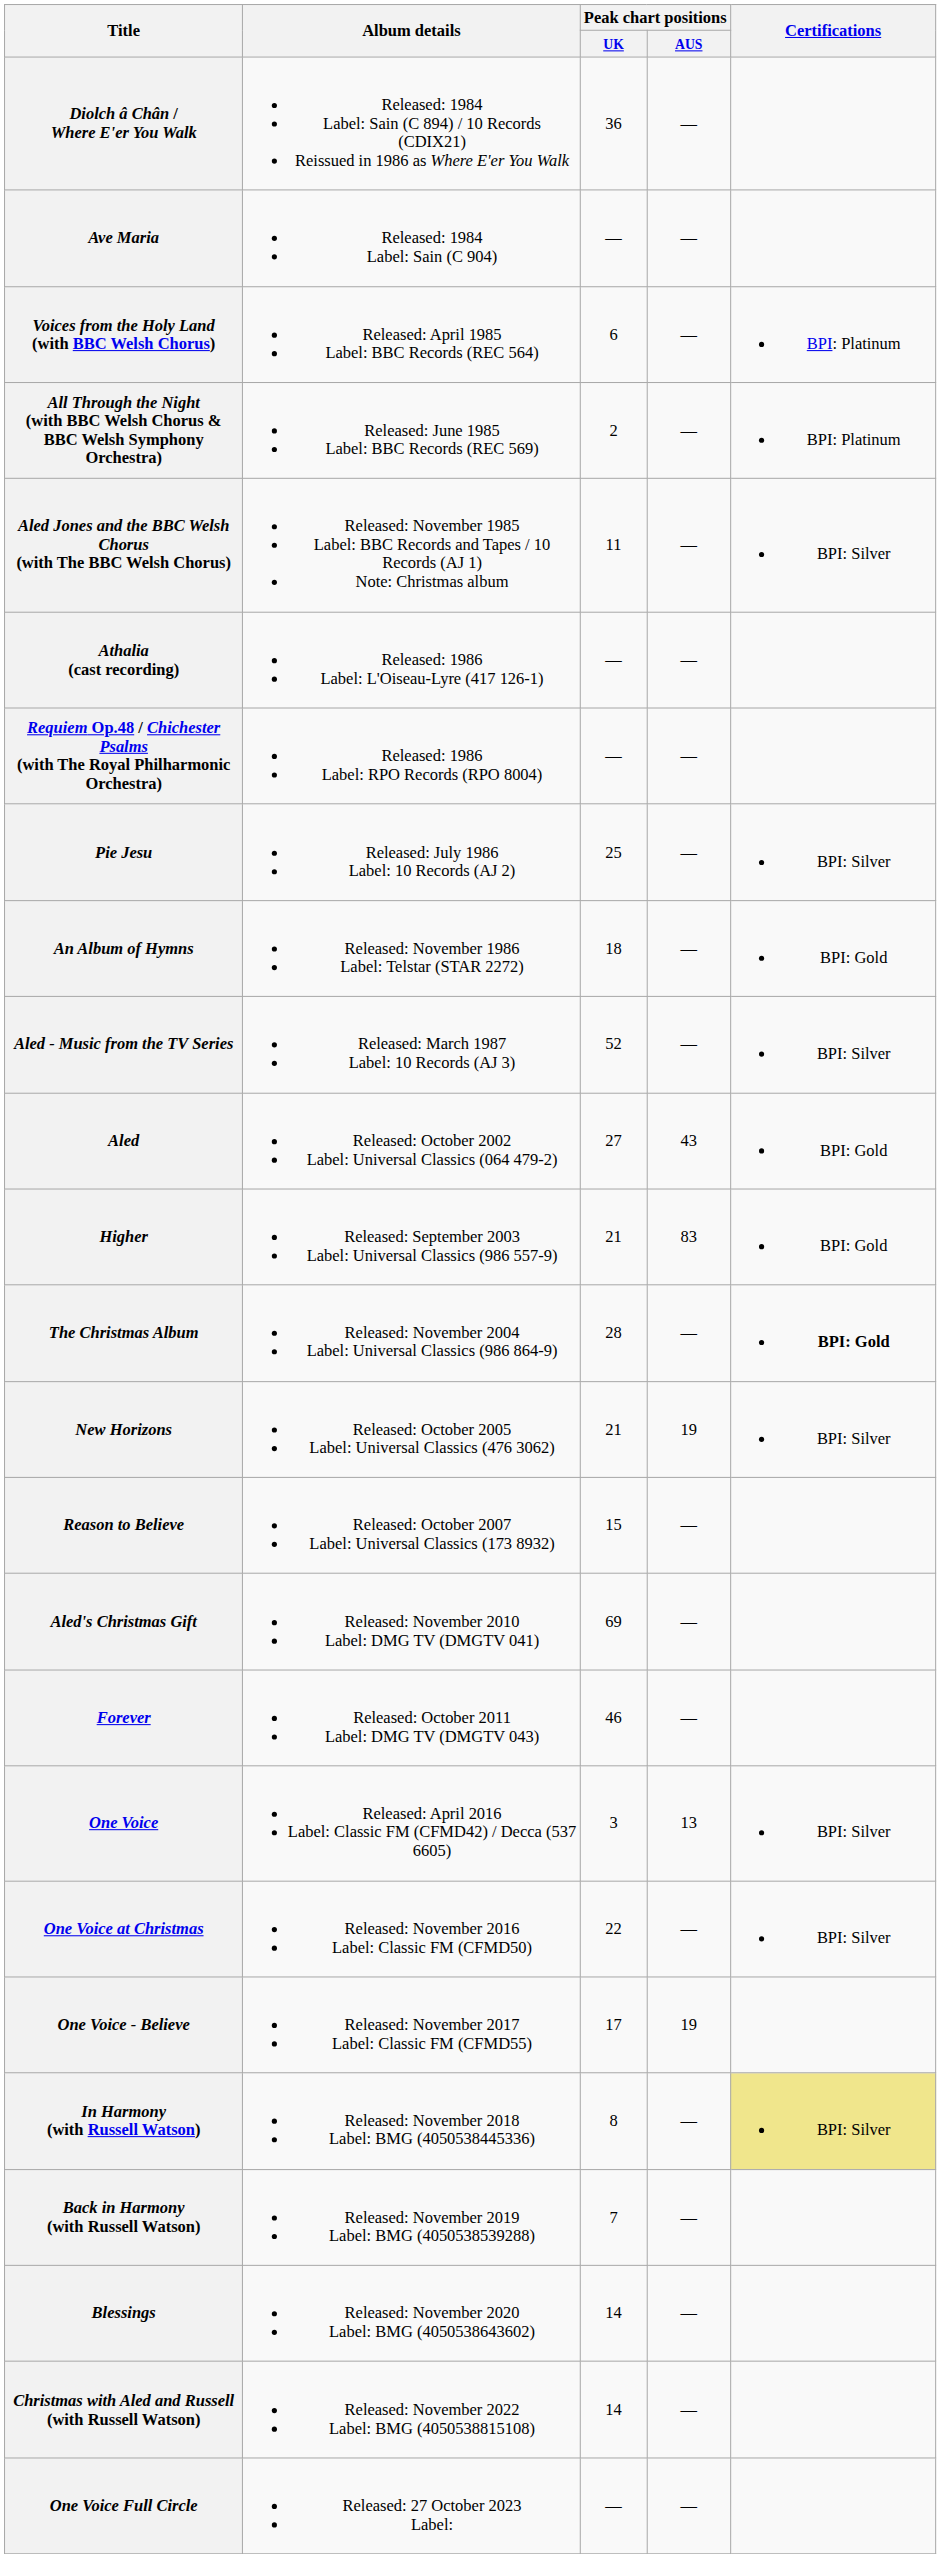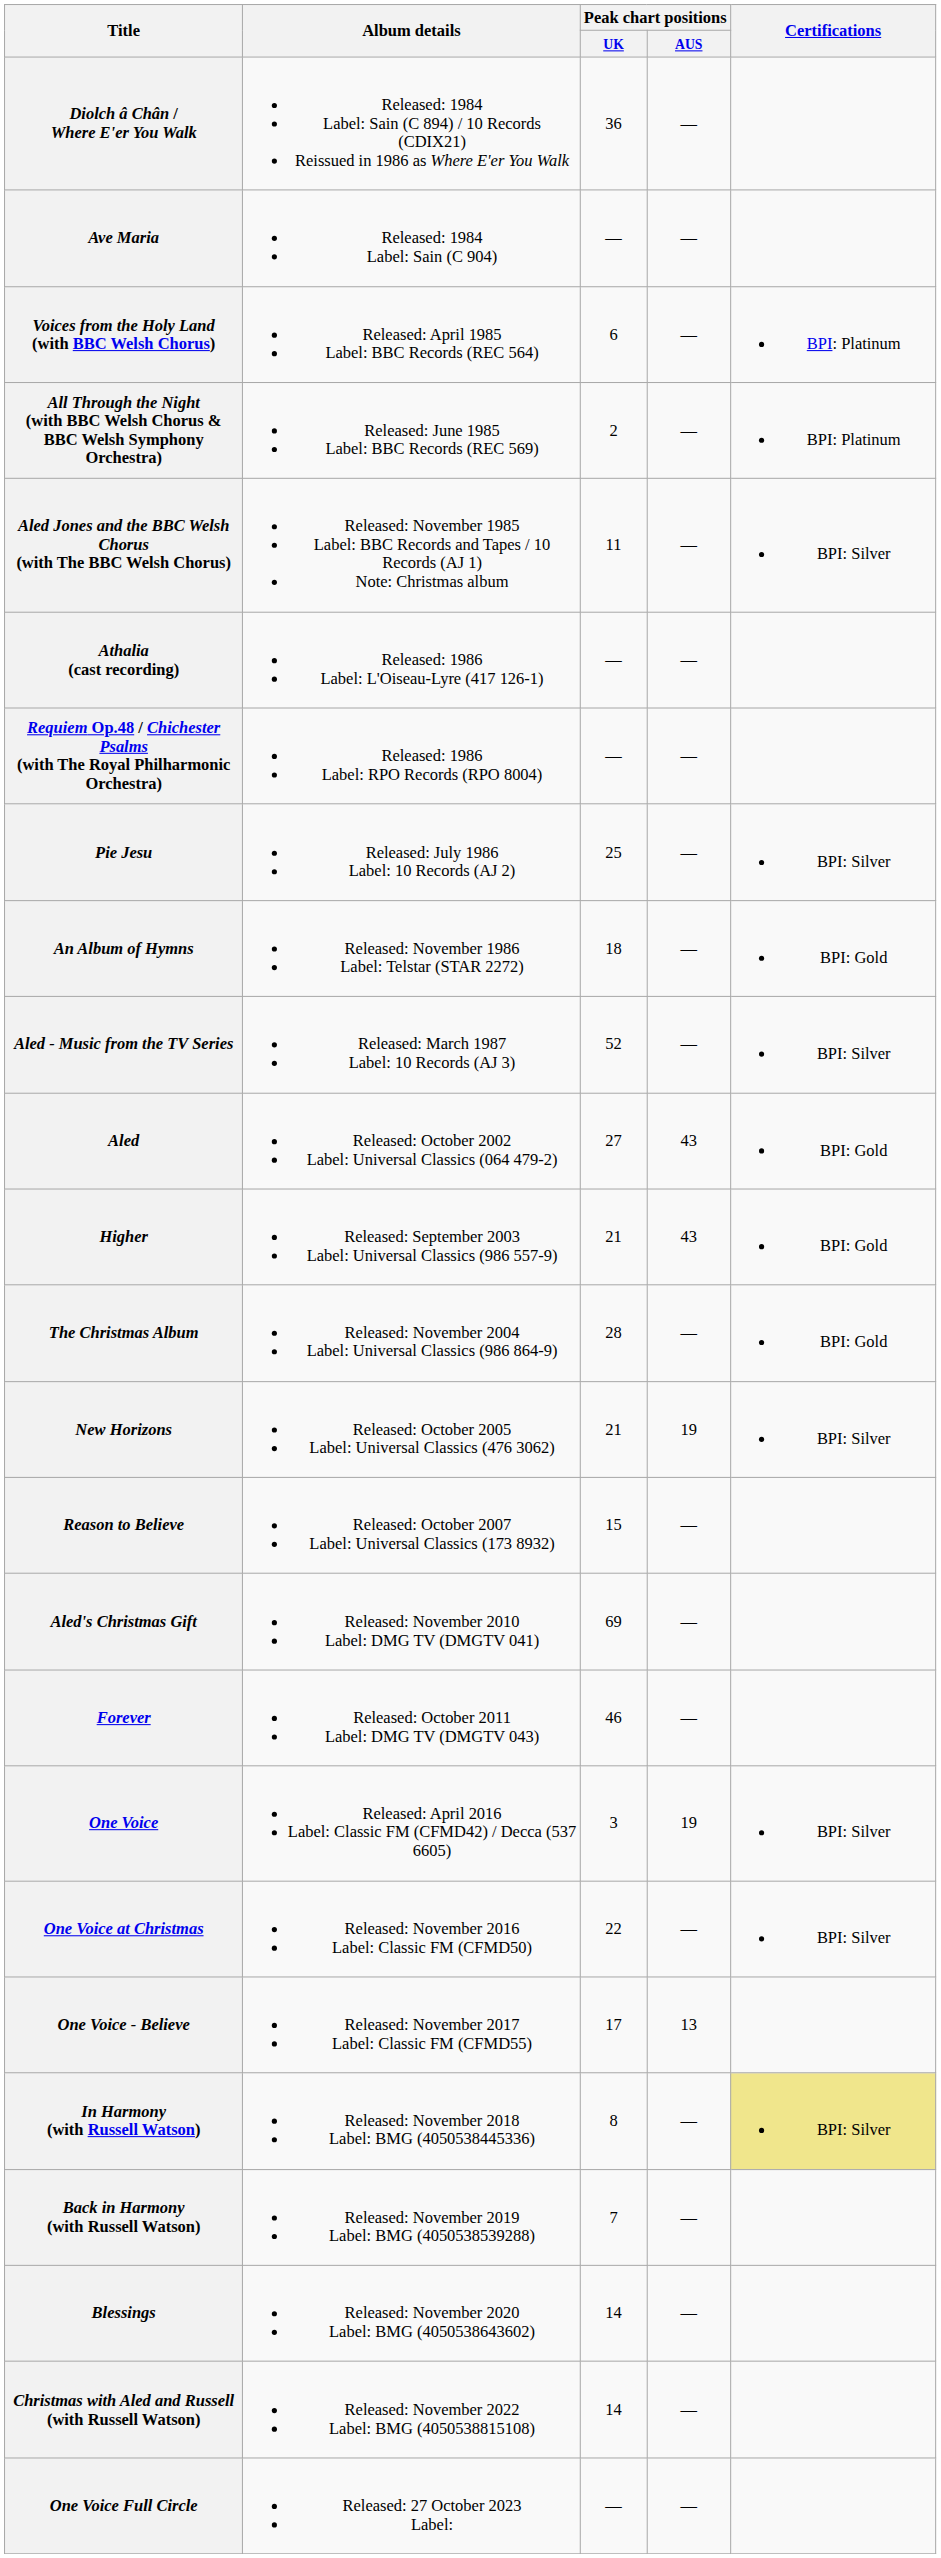 <table class="wikitable plainrowheaders" style="text-align:center;">
 <tr>
 <th scope="col" rowspan="2" style="width:14em;">Title</th>
 <th scope="col" rowspan="2" style="width:20em;">Album details</th>
 <th scope="col" colspan="2">Peak chart positions</th>
 <th scope="col" rowspan="2" style="width:12em;"><a href='#'>Certifications</a></th>
 </tr>
 <tr>
 <th><small><a href='#'>UK</a></small> <br></th>
 <th><small><a href='#'>AUS</a></small><br></th>
 </tr>
 <tr>
 <th scope="row"><em>Diolch â Chân</em> /<br> <em>Where E'er You Walk</em></th>
 <td><br><ul><li>Released: 1984</li><li>Label: Sain (C 894) / 10 Records (CDIX21)</li><li>Reissued in 1986 as <em>Where E'er You Walk</em></li></ul></td>
 <td align=center>36</td>
 <td align=center>—</td>
 <td></td>
 </tr>
 <tr>
 <th scope="row"><em>Ave Maria</em></th>
 <td><br><ul><li>Released: 1984</li><li>Label: Sain (C 904)</li></ul></td>
 <td align=center>—</td>
 <td align=center>—</td>
 <td></td>
 </tr>
 <tr>
 <th scope="row"><em>Voices from the Holy Land</em> <br> (with <a href='#'>BBC Welsh Chorus</a>)</th>
 <td><br><ul><li>Released: April 1985</li><li>Label: BBC Records (REC 564)</li></ul></td>
 <td align=center>6</td>
 <td align=center>—</td>
 <td><br><ul><li><a href='#'>BPI</a>: Platinum</li></ul></td>
 </tr>
 <tr>
 <th scope="row"><em>All Through the Night</em> <br> (with BBC Welsh Chorus & BBC Welsh Symphony Orchestra)</th>
 <td><br><ul><li>Released: June 1985</li><li>Label: BBC Records (REC 569)</li></ul></td>
 <td align=center>2</td>
 <td align=center>—</td>
 <td><br><ul><li>BPI: Platinum</li></ul></td>
 </tr>
 <tr>
 <th scope="row"><em>Aled Jones and the BBC Welsh Chorus</em> <br> (with The BBC Welsh Chorus)</th>
 <td><br><ul><li>Released: November 1985</li><li>Label: BBC Records and Tapes / 10 Records (AJ 1)</li><li>Note: Christmas album</li></ul></td>
 <td align=center>11</td>
 <td align=center>—</td>
 <td><br><ul><li>BPI: Silver</li></ul></td>
 </tr>
 <tr>
 <th scope="row"><em>Athalia</em> <br>(cast recording)</th>
 <td><br><ul><li>Released: 1986</li><li>Label: L'Oiseau-Lyre (417 126-1)</li></ul></td>
 <td align=center>—</td>
 <td align=center>—</td>
 <td></td>
 </tr>
 <tr>
 <th scope="row"><a href='#'><em>Requiem</em> Op.48</a> / <em><a href='#'>Chichester Psalms</a></em><br> (with The Royal Philharmonic Orchestra)</th>
 <td><br><ul><li>Released: 1986</li><li>Label: RPO Records (RPO 8004)</li></ul></td>
 <td align=center>—</td>
 <td align=center>—</td>
 <td></td>
 </tr>
 <tr>
 <th scope="row"><em>Pie Jesu</em></th>
 <td><br><ul><li>Released: July 1986</li><li>Label: 10 Records (AJ 2)</li></ul></td>
 <td align=center>25</td>
 <td align=center>—</td>
 <td><br><ul><li>BPI: Silver</li></ul></td>
 </tr>
 <tr>
 <th scope="row"><em>An Album of Hymns</em></th>
 <td><br><ul><li>Released: November 1986</li><li>Label: Telstar (STAR 2272)</li></ul></td>
 <td align=center>18</td>
 <td align=center>—</td>
 <td><br><ul><li>BPI: Gold</li></ul></td>
 </tr>
 <tr>
 <th scope="row"><em>Aled - Music from the TV Series</em></th>
 <td><br><ul><li>Released: March 1987</li><li>Label: 10 Records (AJ 3)</li></ul></td>
 <td align=center>52</td>
 <td align=center>—</td>
 <td><br><ul><li>BPI: Silver</li></ul></td>
 </tr>
 <tr>
 <th scope="row"><em>Aled</em></th>
 <td><br><ul><li>Released: October 2002</li><li>Label: Universal Classics (064 479-2)</li></ul></td>
 <td align=center>27</td>
 <td align=center>43</td>
 <td><br><ul><li>BPI: Gold</li></ul></td>
 </tr>
 <tr>
 <th scope="row"><em>Higher</em></th>
 <td><br><ul><li>Released: September 2003</li><li>Label: Universal Classics (986 557-9)</li></ul></td>
 <td align=center>21</td>
-<td align=center>83</td>
+<td align=center>43</td>
 <td><br><ul><li>BPI: Gold</li></ul></td>
 </tr>
 <tr>
 <th scope="row"><em>The Christmas Album</em></th>
 <td><br><ul><li>Released: November 2004</li><li>Label: Universal Classics (986 864-9)</li></ul></td>
 <td align=center>28</td>
 <td align=center>—</td>
-<td><strong><br><ul><li>BPI: Gold</li></ul></strong></td>
+<td><br><ul><li>BPI: Gold</li></ul></td>
 </tr>
 <tr>
 <th scope="row"><em>New Horizons</em></th>
 <td><br><ul><li>Released: October 2005</li><li>Label: Universal Classics (476 3062)</li></ul></td>
 <td align=center>21</td>
 <td align=center>19</td>
 <td><br><ul><li>BPI: Silver</li></ul></td>
 </tr>
 <tr>
 <th scope="row"><em>Reason to Believe</em></th>
 <td><br><ul><li>Released: October 2007</li><li>Label: Universal Classics (173 8932)</li></ul></td>
 <td align=center>15</td>
 <td align=center>—</td>
 <td></td>
 </tr>
 <tr>
 <th scope="row"><em>Aled's Christmas Gift</em></th>
 <td><br><ul><li>Released: November 2010</li><li>Label: DMG TV (DMGTV 041)</li></ul></td>
 <td align=center>69</td>
 <td align=center>—</td>
 <td></td>
 </tr>
 <tr>
 <th scope="row"><em><a href='#'>Forever</a></em></th>
 <td><br><ul><li>Released: October 2011</li><li>Label: DMG TV (DMGTV 043)</li></ul></td>
 <td align=center>46</td>
 <td align=center>—</td>
 <td></td>
 </tr>
 <tr>
 <th scope="row"><em><a href='#'>One Voice</a></em></th>
 <td><br><ul><li>Released: April 2016</li><li>Label: Classic FM (CFMD42) / Decca (537 6605)</li></ul></td>
 <td align=center>3</td>
-<td align=center>13</td>
+<td align=center>19</td>
 <td><br><ul><li>BPI: Silver</li></ul></td>
 </tr>
 <tr>
 <th scope="row"><em><a href='#'>One Voice at Christmas</a></em></th>
 <td><br><ul><li>Released: November 2016</li><li>Label: Classic FM (CFMD50)</li></ul></td>
 <td align=center>22</td>
 <td align=center>—</td>
 <td><br><ul><li>BPI: Silver</li></ul></td>
 </tr>
 <tr>
 <th scope="row"><em>One Voice - Believe</em></th>
 <td><br><ul><li>Released: November 2017</li><li>Label: Classic FM (CFMD55)</li></ul></td>
 <td align=center>17</td>
-<td align=center>19</td>
+<td align=center>13</td>
 <td></td>
 </tr>
 <tr>
 <th scope="row"><em>In Harmony</em> <br> (with <a href='#'>Russell Watson</a>)</th>
 <td><br><ul><li>Released: November 2018</li><li>Label: BMG (4050538445336)</li></ul></td>
 <td align=center>8</td>
 <td align=center>—</td>
 <td style="background: khaki;"><br><ul><li>BPI: Silver</li></ul></td>
 </tr>
 <tr>
 <th scope="row"><em>Back in Harmony</em> <br> (with Russell Watson)</th>
 <td><br><ul><li>Released: November 2019</li><li>Label: BMG (4050538539288)</li></ul></td>
 <td align=center>7</td>
 <td align=center>—</td>
 <td></td>
 </tr>
 <tr>
 <th scope="row"><em>Blessings</em></th>
 <td><br><ul><li>Released: November 2020</li><li>Label: BMG (4050538643602)</li></ul></td>
 <td align=center>14</td>
 <td align=center>—</td>
 <td></td>
 </tr>
 <tr>
 <th scope="row"><em>Christmas with Aled and Russell</em> <br> (with Russell Watson)</th>
 <td><br><ul><li>Released: November 2022</li><li>Label: BMG (4050538815108)</li></ul></td>
 <td align=center>14</td>
 <td align=center>—</td>
 <td></td>
 </tr>
 <tr>
 <th scope="row"><em>One Voice Full Circle</em></th>
 <td><br><ul><li>Released: 27 October 2023</li><li>Label:</li></ul></td>
 <td align=center>—</td>
 <td align=center>—</td>
 <td></td>
 </tr>
 </table>
